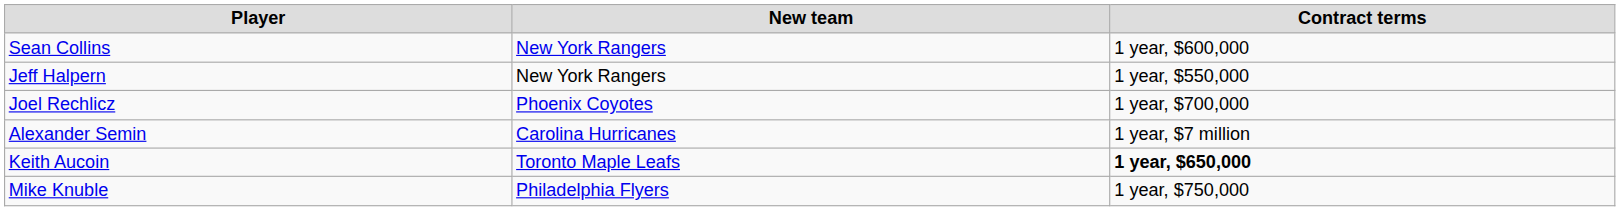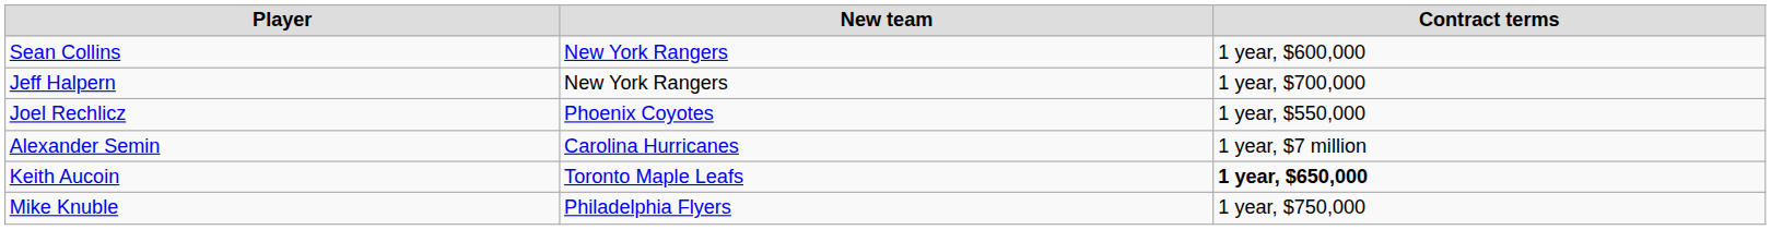 <table class="wikitable" width=90%>
 <tr align="center" bgcolor="#dddddd">
 <td><strong>Player</strong></td>
 <td><strong>New team</strong></td>
 <td><strong>Contract terms</strong></td>
 </tr>
 <tr>
 <td><a href='#'>Sean Collins</a></td>
 <td><a href='#'>New York Rangers</a></td>
 <td>1 year, $600,000</td>
 </tr>
 <tr>
 <td><a href='#'>Jeff Halpern</a></td>
 <td>New York Rangers</td>
-<td>1 year, $550,000</td>
+<td>1 year, $700,000</td>
 </tr>
 <tr>
 <td><a href='#'>Joel Rechlicz</a></td>
 <td><a href='#'>Phoenix Coyotes</a></td>
-<td>1 year, $700,000</td>
+<td>1 year, $550,000</td>
 </tr>
 <tr>
 <td><a href='#'>Alexander Semin</a></td>
 <td><a href='#'>Carolina Hurricanes</a></td>
 <td>1 year, $7 million</td>
 </tr>
 <tr>
 <td><a href='#'>Keith Aucoin</a></td>
 <td><a href='#'>Toronto Maple Leafs</a></td>
 <td><strong>1 year, $650,000</strong></td>
 </tr>
 <tr>
 <td><a href='#'>Mike Knuble</a></td>
 <td><a href='#'>Philadelphia Flyers</a></td>
 <td>1 year, $750,000</td>
 </tr>
 </table>
